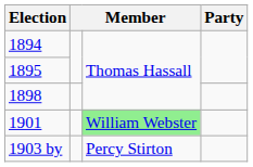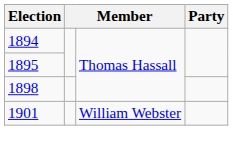 <table class="wikitable">
 <tr>
 <th>Election</th>
 <th colspan="2">Member</th>
 <th>Party</th>
 </tr>
 <tr>
 <td><a href='#'>1894</a></td>
 <td rowspan="2" > </td>
 <td rowspan="3"><a href='#'>Thomas Hassall</a></td>
 <td rowspan="2"></td>
 </tr>
 <tr>
 <td><a href='#'>1895</a></td>
 </tr>
 <tr>
 <td><a href='#'>1898</a></td>
 <td> </td>
 <td></td>
 </tr>
 <tr>
 <td><a href='#'>1901</a></td>
 <td> </td>
-<td style="background: lightgreen;"><a href='#'>William Webster</a></td>
-<td></td>
-</tr>
-<tr>
-<td><a href='#'>1903 by</a></td>
-<td> </td>
-<td><a href='#'>Percy Stirton</a></td>
+<td><a href='#'>William Webster</a></td>
 <td></td>
 </tr>
 </table>
